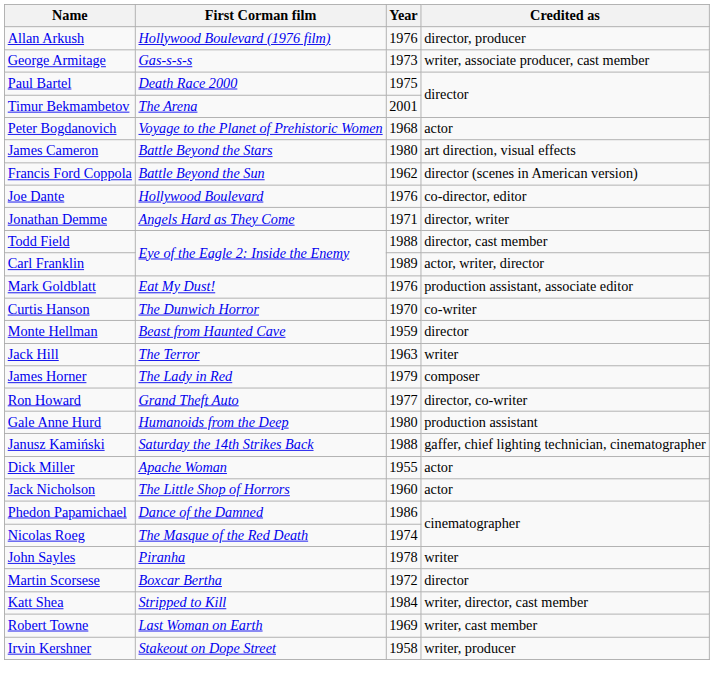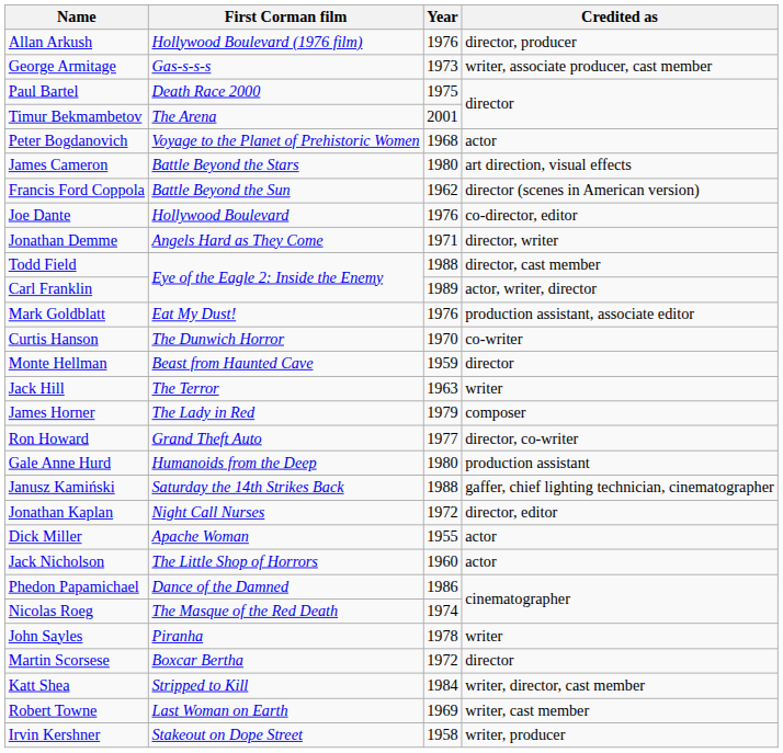 <table class="wikitable sortable">
 <tr>
 <th>Name</th>
 <th>First Corman film</th>
 <th>Year</th>
 <th>Credited as</th>
 </tr>
 <tr>
 <td><a href='#'>Allan Arkush</a></td>
 <td><em><a href='#'>Hollywood Boulevard (1976 film)</a></em></td>
 <td>1976</td>
 <td>director, producer</td>
 </tr>
 <tr>
 <td><a href='#'>George Armitage</a></td>
 <td><em><a href='#'>Gas-s-s-s</a></em></td>
 <td>1973</td>
 <td>writer, associate producer, cast member</td>
 </tr>
 <tr>
 <td><a href='#'>Paul Bartel</a></td>
 <td><em><a href='#'>Death Race 2000</a></em></td>
 <td>1975</td>
 <td rowspan="2">director</td>
 </tr>
 <tr>
 <td><a href='#'>Timur Bekmambetov</a></td>
 <td><em><a href='#'>The Arena</a></em></td>
 <td>2001</td>
 </tr>
 <tr>
 <td><a href='#'>Peter Bogdanovich</a></td>
 <td><em><a href='#'>Voyage to the Planet of Prehistoric Women</a></em></td>
 <td>1968</td>
 <td>actor</td>
 </tr>
 <tr>
 <td><a href='#'>James Cameron</a></td>
 <td><em><a href='#'>Battle Beyond the Stars</a></em></td>
 <td>1980</td>
 <td>art direction, visual effects</td>
 </tr>
 <tr>
 <td><a href='#'>Francis Ford Coppola</a></td>
 <td><em><a href='#'>Battle Beyond the Sun</a></em></td>
 <td>1962</td>
 <td>director (scenes in American version)</td>
 </tr>
 <tr>
 <td><a href='#'>Joe Dante</a></td>
 <td><em><a href='#'>Hollywood Boulevard</a></em></td>
 <td>1976</td>
 <td>co-director, editor</td>
 </tr>
 <tr>
 <td><a href='#'>Jonathan Demme</a></td>
 <td><em><a href='#'>Angels Hard as They Come</a></em></td>
 <td>1971</td>
 <td>director, writer</td>
 </tr>
 <tr>
 <td><a href='#'>Todd Field</a></td>
 <td rowspan="2"><em><a href='#'>Eye of the Eagle 2: Inside the Enemy</a></em></td>
 <td>1988</td>
 <td>director, cast member</td>
 </tr>
 <tr>
 <td><a href='#'>Carl Franklin</a></td>
 <td>1989</td>
 <td>actor, writer, director</td>
 </tr>
 <tr>
 <td><a href='#'>Mark Goldblatt</a></td>
 <td><em><a href='#'>Eat My Dust!</a></em></td>
 <td>1976</td>
 <td>production assistant, associate editor</td>
 </tr>
 <tr>
 <td><a href='#'>Curtis Hanson</a></td>
 <td><em><a href='#'>The Dunwich Horror</a></em></td>
 <td>1970</td>
 <td>co-writer</td>
 </tr>
 <tr>
 <td><a href='#'>Monte Hellman</a></td>
 <td><em><a href='#'>Beast from Haunted Cave</a></em></td>
 <td>1959</td>
 <td>director</td>
 </tr>
 <tr>
 <td><a href='#'>Jack Hill</a></td>
 <td><em><a href='#'>The Terror</a></em></td>
 <td>1963</td>
 <td>writer</td>
 </tr>
 <tr>
 <td><a href='#'>James Horner</a></td>
 <td><a href='#'><em>The Lady in Red</em></a></td>
 <td>1979</td>
 <td>composer</td>
 </tr>
 <tr>
 <td><a href='#'>Ron Howard</a></td>
 <td><em><a href='#'>Grand Theft Auto</a></em></td>
 <td>1977</td>
 <td>director, co-writer</td>
 </tr>
 <tr>
 <td><a href='#'>Gale Anne Hurd</a></td>
 <td><em><a href='#'>Humanoids from the Deep</a></em></td>
 <td>1980</td>
 <td>production assistant</td>
 </tr>
 <tr>
 <td><a href='#'>Janusz Kamiński</a></td>
 <td><em><a href='#'>Saturday the 14th Strikes Back</a></em></td>
 <td>1988</td>
 <td>gaffer, chief lighting technician, cinematographer</td>
 </tr>
 <tr>
+<td><a href='#'>Jonathan Kaplan</a></td>
+<td><em><a href='#'>Night Call Nurses</a></em></td>
+<td>1972</td>
+<td>director, editor</td>
+</tr>
+<tr>
 <td><a href='#'>Dick Miller</a></td>
 <td><em><a href='#'>Apache Woman</a></em></td>
 <td>1955</td>
 <td>actor</td>
 </tr>
 <tr>
 <td><a href='#'>Jack Nicholson</a></td>
 <td><em><a href='#'>The Little Shop of Horrors</a></em></td>
 <td>1960</td>
 <td>actor</td>
 </tr>
 <tr>
 <td><a href='#'>Phedon Papamichael</a></td>
 <td><em><a href='#'>Dance of the Damned</a></em></td>
 <td>1986</td>
 <td rowspan="2">cinematographer</td>
 </tr>
 <tr>
 <td><a href='#'>Nicolas Roeg</a></td>
 <td><em><a href='#'>The Masque of the Red Death</a></em></td>
 <td>1974</td>
 </tr>
 <tr>
 <td><a href='#'>John Sayles</a></td>
 <td><em><a href='#'>Piranha</a></em></td>
 <td>1978</td>
 <td>writer</td>
 </tr>
 <tr>
 <td><a href='#'>Martin Scorsese</a></td>
 <td><em><a href='#'>Boxcar Bertha</a></em></td>
 <td>1972</td>
 <td>director</td>
 </tr>
 <tr>
 <td><a href='#'>Katt Shea</a></td>
 <td><em><a href='#'>Stripped to Kill</a></em></td>
 <td>1984</td>
 <td>writer, director, cast member</td>
 </tr>
 <tr>
 <td><a href='#'>Robert Towne</a></td>
 <td><em><a href='#'>Last Woman on Earth</a></em></td>
 <td>1969</td>
 <td>writer, cast member</td>
 </tr>
 <tr>
 <td><a href='#'>Irvin Kershner</a></td>
 <td><em><a href='#'>Stakeout on Dope Street</a></em></td>
 <td>1958</td>
 <td>writer, producer</td>
 </tr>
 </table>
